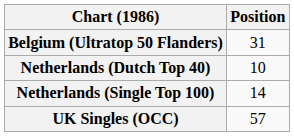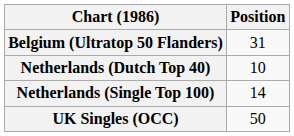 <table class="wikitable sortable plainrowheaders" style="text-align:center">
 <tr>
 <th>Chart (1986)</th>
 <th>Position</th>
 </tr>
 <tr>
 <th scope="row">Belgium (Ultratop 50 Flanders)</th>
 <td align=center>31</td>
 </tr>
 <tr>
 <th scope="row">Netherlands (Dutch Top 40)</th>
 <td style="text-align:center;">10</td>
 </tr>
 <tr>
 <th scope="row">Netherlands (Single Top 100)</th>
 <td style="text-align:center;">14</td>
 </tr>
 <tr>
 <th scope="row">UK Singles (OCC)</th>
-<td>57</td>
+<td>50</td>
 </tr>
 </table>
